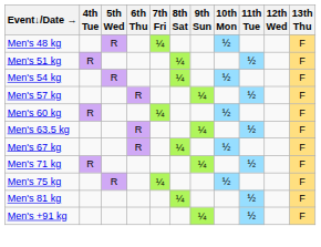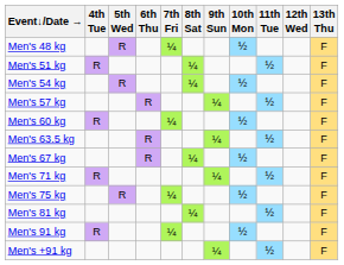 <table class="wikitable" style="margin:0.5em auto; font-size:90%; line-height:1.25em; text-align:center;">
 <tr>
 <th>Event↓/Date →</th>
 <th>4th<br>Tue</th>
 <th>5th<br>Wed</th>
 <th>6th<br>Thu</th>
 <th>7th<br>Fri</th>
 <th>8th<br>Sat</th>
 <th>9th<br>Sun</th>
 <th>10th<br>Mon</th>
 <th>11th<br>Tue</th>
 <th>12th<br>Wed</th>
 <th>13th<br>Thu</th>
 </tr>
 <tr>
 <td align="left"><a href='#'>Men's 48 kg</a></td>
 <td></td>
 <td bgcolor="#D0A9F5">R</td>
 <td></td>
 <td bgcolor="#AFF55B">¼</td>
 <td></td>
 <td></td>
 <td bgcolor="#97DEFF">½</td>
 <td></td>
 <td></td>
 <td bgcolor="#FFDF80">F</td>
 </tr>
 <tr>
 <td align="left"><a href='#'>Men's 51 kg</a></td>
 <td bgcolor="#D0A9F5">R</td>
 <td></td>
 <td></td>
 <td></td>
 <td bgcolor="#AFF55B">¼</td>
 <td></td>
 <td></td>
 <td bgcolor="#97DEFF">½</td>
 <td></td>
 <td bgcolor="#FFDF80">F</td>
 </tr>
 <tr>
 <td align="left"><a href='#'>Men's 54 kg</a></td>
 <td></td>
 <td bgcolor="#D0A9F5">R</td>
 <td></td>
 <td></td>
 <td bgcolor="#AFF55B">¼</td>
 <td></td>
 <td bgcolor="#97DEFF">½</td>
 <td></td>
 <td></td>
 <td bgcolor="#FFDF80">F</td>
 </tr>
 <tr>
 <td align="left"><a href='#'>Men's 57 kg</a></td>
 <td></td>
 <td></td>
 <td bgcolor="#D0A9F5">R</td>
 <td></td>
 <td></td>
 <td bgcolor="#AFF55B">¼</td>
 <td></td>
 <td bgcolor="#97DEFF">½</td>
 <td></td>
 <td bgcolor="#FFDF80">F</td>
 </tr>
 <tr>
 <td align="left"><a href='#'>Men's 60 kg</a></td>
 <td bgcolor="#D0A9F5">R</td>
 <td></td>
 <td></td>
 <td bgcolor="#AFF55B">¼</td>
 <td></td>
 <td></td>
 <td bgcolor="#97DEFF">½</td>
 <td></td>
 <td></td>
 <td bgcolor="#FFDF80">F</td>
 </tr>
 <tr>
 <td align="left"><a href='#'>Men's 63.5 kg</a></td>
 <td></td>
 <td></td>
 <td bgcolor="#D0A9F5">R</td>
 <td></td>
 <td></td>
 <td bgcolor="#AFF55B">¼</td>
 <td></td>
 <td bgcolor="#97DEFF">½</td>
 <td></td>
 <td bgcolor="#FFDF80">F</td>
 </tr>
 <tr>
 <td align="left"><a href='#'>Men's 67 kg</a></td>
 <td></td>
 <td></td>
 <td bgcolor="#D0A9F5">R</td>
 <td></td>
 <td bgcolor="#AFF55B">¼</td>
 <td></td>
 <td bgcolor="#97DEFF">½</td>
 <td></td>
 <td></td>
 <td bgcolor="#FFDF80">F</td>
 </tr>
 <tr>
 <td align="left"><a href='#'>Men's 71 kg</a></td>
 <td bgcolor="#D0A9F5">R</td>
 <td></td>
 <td></td>
 <td></td>
 <td></td>
 <td bgcolor="#AFF55B">¼</td>
 <td></td>
 <td bgcolor="#97DEFF">½</td>
 <td></td>
 <td bgcolor="#FFDF80">F</td>
 </tr>
 <tr>
 <td align="left"><a href='#'>Men's 75 kg</a></td>
 <td></td>
 <td bgcolor="#D0A9F5">R</td>
 <td></td>
 <td bgcolor="#AFF55B">¼</td>
 <td></td>
 <td></td>
 <td bgcolor="#97DEFF">½</td>
 <td></td>
 <td></td>
 <td bgcolor="#FFDF80">F</td>
 </tr>
 <tr>
 <td align="left"><a href='#'>Men's 81 kg</a></td>
 <td></td>
 <td></td>
 <td></td>
 <td></td>
 <td bgcolor="#AFF55B">¼</td>
 <td></td>
 <td></td>
 <td bgcolor="#97DEFF">½</td>
 <td></td>
 <td bgcolor="#FFDF80">F</td>
 </tr>
 <tr>
+<td align="left"><a href='#'>Men's 91 kg</a></td>
+<td bgcolor="#D0A9F5">R</td>
+<td></td>
+<td></td>
+<td bgcolor="#AFF55B">¼</td>
+<td></td>
+<td></td>
+<td bgcolor="#97DEFF">½</td>
+<td></td>
+<td></td>
+<td bgcolor="#FFDF80">F</td>
+</tr>
+<tr>
 <td align="left"><a href='#'>Men's +91 kg</a></td>
 <td></td>
 <td></td>
 <td></td>
 <td></td>
 <td></td>
 <td bgcolor="#AFF55B">¼</td>
 <td></td>
 <td bgcolor="#97DEFF">½</td>
 <td></td>
 <td bgcolor="#FFDF80">F</td>
 </tr>
 </table>
